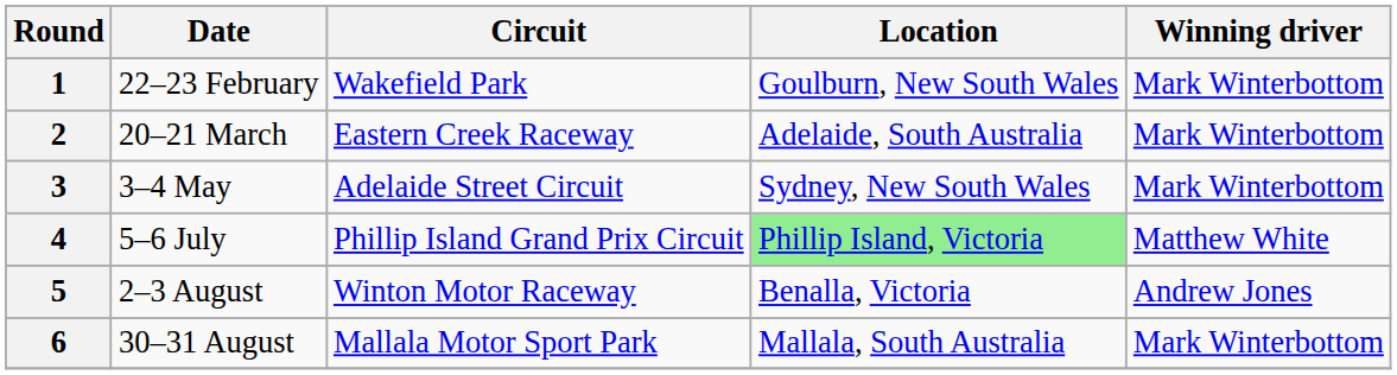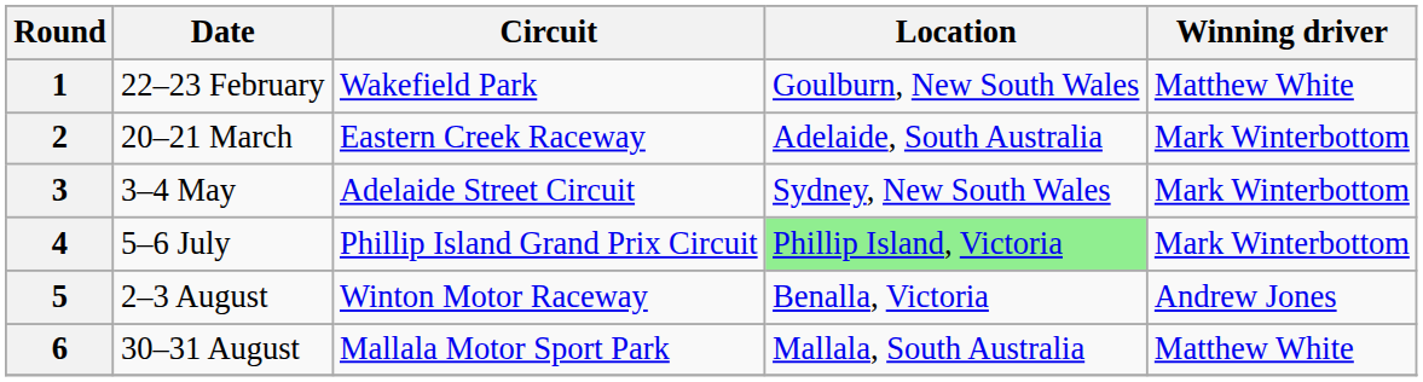 <table class="wikitable" style="font-size: 90%;">
 <tr>
 <th>Round</th>
 <th>Date</th>
 <th>Circuit</th>
 <th>Location</th>
 <th>Winning driver</th>
 </tr>
 <tr>
 <th>1</th>
 <td>22–23 February</td>
 <td> <a href='#'>Wakefield Park</a></td>
 <td><a href='#'>Goulburn</a>, <a href='#'>New South Wales</a></td>
-<td> <a href='#'>Mark Winterbottom</a></td>
+<td> <a href='#'>Matthew White</a></td>
 </tr>
 <tr>
 <th>2</th>
 <td>20–21 March</td>
 <td> <a href='#'>Eastern Creek Raceway</a></td>
 <td><a href='#'>Adelaide</a>, <a href='#'>South Australia</a></td>
 <td> <a href='#'>Mark Winterbottom</a></td>
 </tr>
 <tr>
 <th>3</th>
 <td>3–4 May</td>
 <td> <a href='#'>Adelaide Street Circuit</a></td>
 <td><a href='#'>Sydney</a>, <a href='#'>New South Wales</a></td>
 <td> <a href='#'>Mark Winterbottom</a></td>
 </tr>
 <tr>
 <th>4</th>
 <td>5–6 July</td>
 <td> <a href='#'>Phillip Island Grand Prix Circuit</a></td>
 <td style="background: lightgreen;"><a href='#'>Phillip Island</a>, <a href='#'>Victoria</a></td>
-<td> <a href='#'>Matthew White</a></td>
+<td> <a href='#'>Mark Winterbottom</a></td>
 </tr>
 <tr>
 <th>5</th>
 <td>2–3 August</td>
 <td> <a href='#'>Winton Motor Raceway</a></td>
 <td><a href='#'>Benalla</a>, <a href='#'>Victoria</a></td>
 <td> <a href='#'>Andrew Jones</a></td>
 </tr>
 <tr>
 <th>6</th>
 <td>30–31 August</td>
 <td> <a href='#'>Mallala Motor Sport Park</a></td>
 <td><a href='#'>Mallala</a>, <a href='#'>South Australia</a></td>
-<td> <a href='#'>Mark Winterbottom</a></td>
+<td> <a href='#'>Matthew White</a></td>
 </tr>
 <tr>
 </tr>
 </table>
